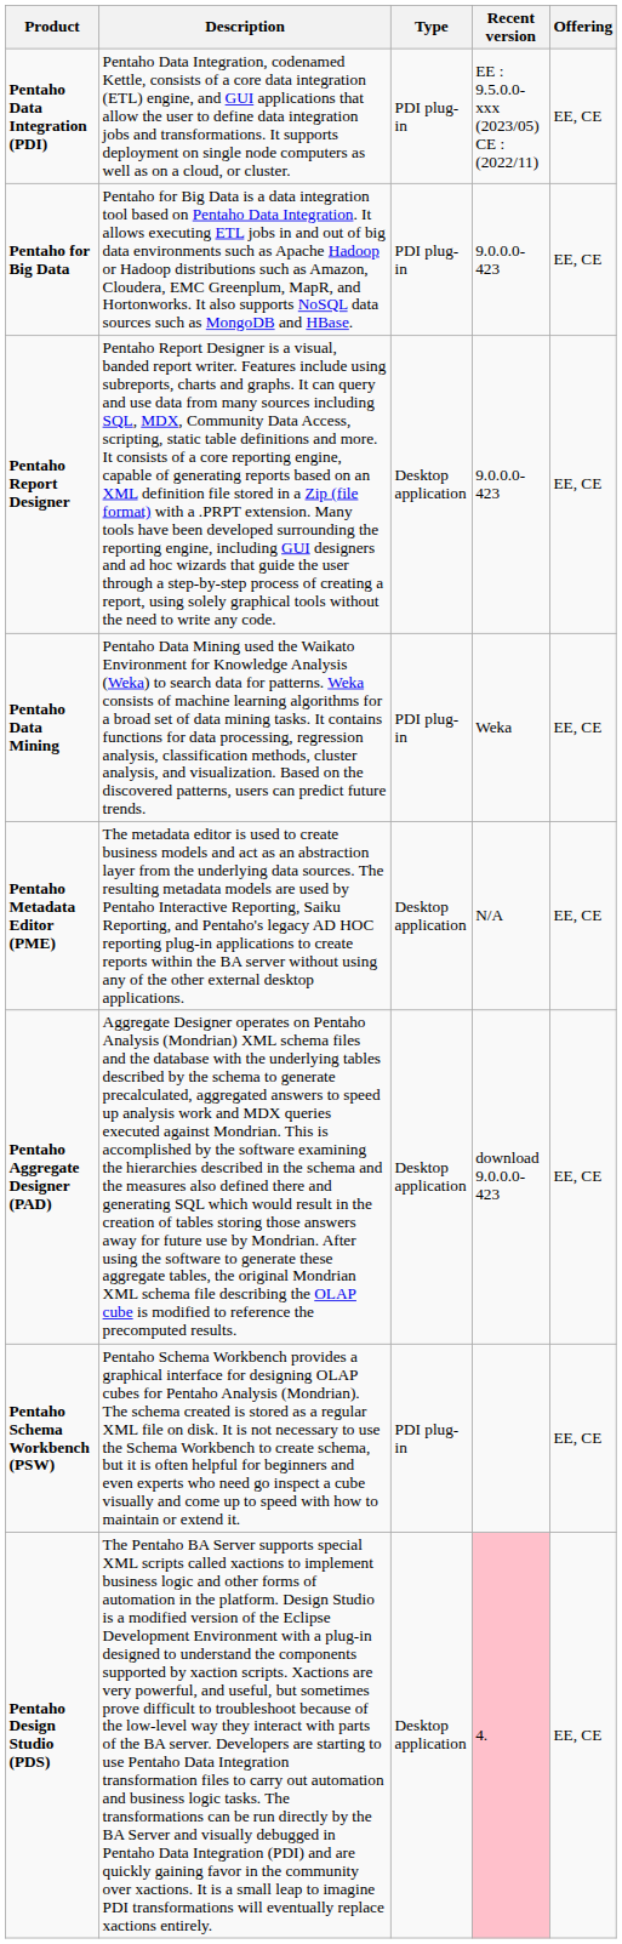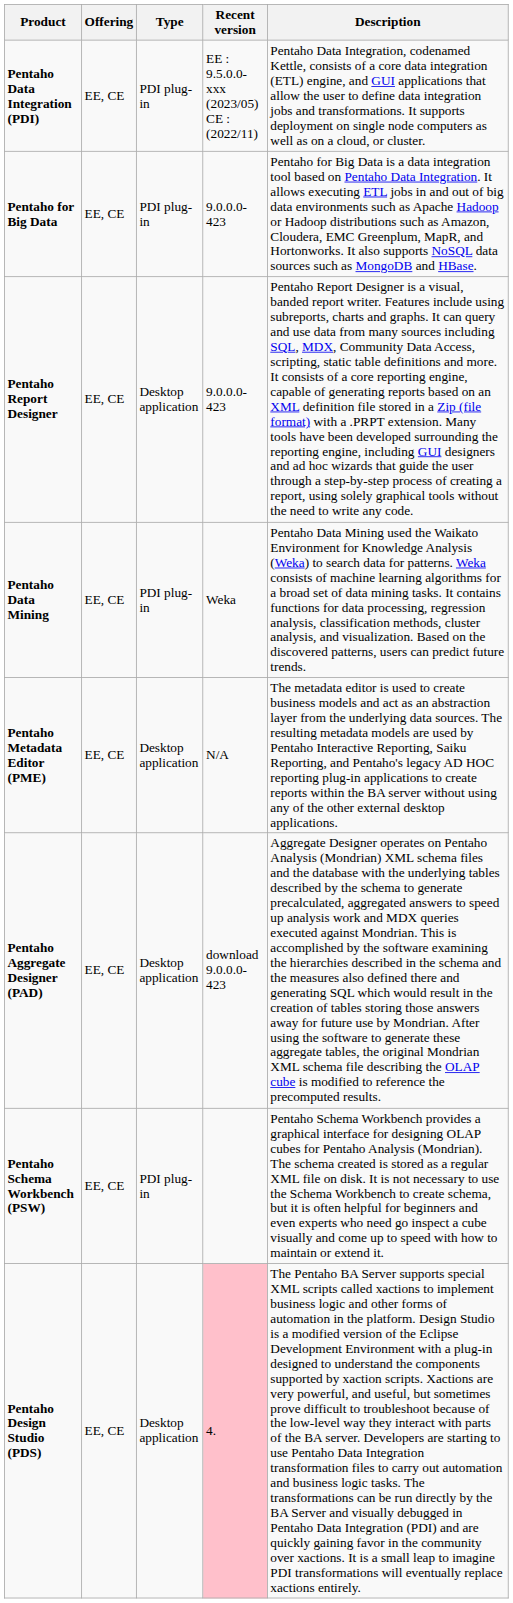 <table class="wikitable">
 <tr>
 <th>Product</th>
-<th>Description</th>
+<th>Offering</th>
 <th>Type</th>
 <th>Recent version</th>
-<th>Offering</th>
+<th>Description</th>
 </tr>
 <tr>
 <td><strong>Pentaho Data Integration (PDI)</strong></td>
-<td>Pentaho Data Integration, codenamed Kettle, consists of a core data integration (ETL) engine, and <a href='#'>GUI</a> applications that allow the user to define data integration jobs and transformations. It supports deployment on single node computers as well as on a cloud, or cluster.</td>
+<td>EE, CE</td>
 <td>PDI plug-in</td>
 <td>EE : 9.5.0.0-xxx (2023/05) CE : (2022/11)</td>
-<td>EE, CE</td>
+<td>Pentaho Data Integration, codenamed Kettle, consists of a core data integration (ETL) engine, and <a href='#'>GUI</a> applications that allow the user to define data integration jobs and transformations. It supports deployment on single node computers as well as on a cloud, or cluster.</td>
 </tr>
 <tr>
 <td><strong>Pentaho for Big Data</strong></td>
-<td>Pentaho for Big Data is a data integration tool based on <a href='#'>Pentaho Data Integration</a>. It allows executing <a href='#'>ETL</a> jobs in and out of big data environments such as Apache <a href='#'>Hadoop</a> or Hadoop distributions such as Amazon, Cloudera, EMC Greenplum, MapR, and Hortonworks. It also supports <a href='#'>NoSQL</a> data sources such as <a href='#'>MongoDB</a> and <a href='#'>HBase</a>.</td>
+<td>EE, CE</td>
 <td>PDI plug-in</td>
 <td>9.0.0.0-423</td>
-<td>EE, CE</td>
+<td>Pentaho for Big Data is a data integration tool based on <a href='#'>Pentaho Data Integration</a>. It allows executing <a href='#'>ETL</a> jobs in and out of big data environments such as Apache <a href='#'>Hadoop</a> or Hadoop distributions such as Amazon, Cloudera, EMC Greenplum, MapR, and Hortonworks. It also supports <a href='#'>NoSQL</a> data sources such as <a href='#'>MongoDB</a> and <a href='#'>HBase</a>.</td>
 </tr>
 <tr>
 <td><strong>Pentaho Report Designer</strong></td>
-<td>Pentaho Report Designer is a visual, banded report writer. Features include using subreports, charts and graphs. It can query and use data from many sources including <a href='#'>SQL</a>, <a href='#'>MDX</a>, Community Data Access, scripting, static table definitions and more. It consists of a core reporting engine, capable of generating reports based on an <a href='#'>XML</a> definition file stored in a <a href='#'>Zip (file format)</a> with a .PRPT extension. Many tools have been developed surrounding the reporting engine, including <a href='#'>GUI</a> designers and ad hoc wizards that guide the user through a step-by-step process of creating a report, using solely graphical tools without the need to write any code.</td>
+<td>EE, CE</td>
 <td>Desktop application</td>
 <td>9.0.0.0-423</td>
-<td>EE, CE</td>
+<td>Pentaho Report Designer is a visual, banded report writer. Features include using subreports, charts and graphs. It can query and use data from many sources including <a href='#'>SQL</a>, <a href='#'>MDX</a>, Community Data Access, scripting, static table definitions and more. It consists of a core reporting engine, capable of generating reports based on an <a href='#'>XML</a> definition file stored in a <a href='#'>Zip (file format)</a> with a .PRPT extension. Many tools have been developed surrounding the reporting engine, including <a href='#'>GUI</a> designers and ad hoc wizards that guide the user through a step-by-step process of creating a report, using solely graphical tools without the need to write any code.</td>
 </tr>
 <tr>
 <td><strong>Pentaho Data Mining</strong></td>
-<td>Pentaho Data Mining used the Waikato Environment for Knowledge Analysis (<a href='#'>Weka</a>) to search data for patterns. <a href='#'>Weka</a> consists of machine learning algorithms for a broad set of data mining tasks. It contains functions for data processing, regression analysis, classification methods, cluster analysis, and visualization. Based on the discovered patterns, users can predict future trends.</td>
+<td>EE, CE</td>
 <td>PDI plug-in</td>
 <td>Weka</td>
-<td>EE, CE</td>
+<td>Pentaho Data Mining used the Waikato Environment for Knowledge Analysis (<a href='#'>Weka</a>) to search data for patterns. <a href='#'>Weka</a> consists of machine learning algorithms for a broad set of data mining tasks. It contains functions for data processing, regression analysis, classification methods, cluster analysis, and visualization. Based on the discovered patterns, users can predict future trends.</td>
 </tr>
 <tr>
 <td><strong>Pentaho Metadata Editor (PME)</strong></td>
-<td>The metadata editor is used to create business models and act as an abstraction layer from the underlying data sources. The resulting metadata models are used by Pentaho Interactive Reporting, Saiku Reporting, and Pentaho's legacy AD HOC reporting plug-in applications to create reports within the BA server without using any of the other external desktop applications.</td>
+<td>EE, CE</td>
 <td>Desktop application</td>
 <td>N/A</td>
-<td>EE, CE</td>
+<td>The metadata editor is used to create business models and act as an abstraction layer from the underlying data sources. The resulting metadata models are used by Pentaho Interactive Reporting, Saiku Reporting, and Pentaho's legacy AD HOC reporting plug-in applications to create reports within the BA server without using any of the other external desktop applications.</td>
 </tr>
 <tr>
 <td><strong>Pentaho Aggregate Designer (PAD)</strong></td>
-<td>Aggregate Designer operates on Pentaho Analysis (Mondrian) XML schema files and the database with the underlying tables described by the schema to generate precalculated, aggregated answers to speed up analysis work and MDX queries executed against Mondrian. This is accomplished by the software examining the hierarchies described in the schema and the measures also defined there and generating SQL which would result in the creation of tables storing those answers away for future use by Mondrian. After using the software to generate these aggregate tables, the original Mondrian XML schema file describing the <a href='#'>OLAP cube</a> is modified to reference the precomputed results.</td>
+<td>EE, CE</td>
 <td>Desktop application</td>
 <td>download 9.0.0.0-423</td>
-<td>EE, CE</td>
+<td>Aggregate Designer operates on Pentaho Analysis (Mondrian) XML schema files and the database with the underlying tables described by the schema to generate precalculated, aggregated answers to speed up analysis work and MDX queries executed against Mondrian. This is accomplished by the software examining the hierarchies described in the schema and the measures also defined there and generating SQL which would result in the creation of tables storing those answers away for future use by Mondrian. After using the software to generate these aggregate tables, the original Mondrian XML schema file describing the <a href='#'>OLAP cube</a> is modified to reference the precomputed results.</td>
 </tr>
 <tr>
 <td><strong>Pentaho Schema Workbench (PSW)</strong></td>
-<td>Pentaho Schema Workbench provides a graphical interface for designing OLAP cubes for Pentaho Analysis (Mondrian). The schema created is stored as a regular XML file on disk. It is not necessary to use the Schema Workbench to create schema, but it is often helpful for beginners and even experts who need go inspect a cube visually and come up to speed with how to maintain or extend it.</td>
+<td>EE, CE</td>
 <td>PDI plug-in</td>
 <td></td>
-<td>EE, CE</td>
+<td>Pentaho Schema Workbench provides a graphical interface for designing OLAP cubes for Pentaho Analysis (Mondrian). The schema created is stored as a regular XML file on disk. It is not necessary to use the Schema Workbench to create schema, but it is often helpful for beginners and even experts who need go inspect a cube visually and come up to speed with how to maintain or extend it.</td>
 </tr>
 <tr>
 <td><strong>Pentaho Design Studio (PDS)</strong></td>
-<td>The Pentaho BA Server supports special XML scripts called xactions to implement business logic and other forms of automation in the platform. Design Studio is a modified version of the Eclipse Development Environment with a plug-in designed to understand the components supported by xaction scripts. Xactions are very powerful, and useful, but sometimes prove difficult to troubleshoot because of the low-level way they interact with parts of the BA server. Developers are starting to use Pentaho Data Integration transformation files to carry out automation and business logic tasks. The transformations can be run directly by the BA Server and visually debugged in Pentaho Data Integration (PDI) and are quickly gaining favor in the community over xactions. It is a small leap to imagine PDI transformations will eventually replace xactions entirely.</td>
+<td>EE, CE</td>
 <td>Desktop application</td>
 <td style="background: pink;">4.</td>
-<td>EE, CE</td>
+<td>The Pentaho BA Server supports special XML scripts called xactions to implement business logic and other forms of automation in the platform. Design Studio is a modified version of the Eclipse Development Environment with a plug-in designed to understand the components supported by xaction scripts. Xactions are very powerful, and useful, but sometimes prove difficult to troubleshoot because of the low-level way they interact with parts of the BA server. Developers are starting to use Pentaho Data Integration transformation files to carry out automation and business logic tasks. The transformations can be run directly by the BA Server and visually debugged in Pentaho Data Integration (PDI) and are quickly gaining favor in the community over xactions. It is a small leap to imagine PDI transformations will eventually replace xactions entirely.</td>
 </tr>
 </table>
